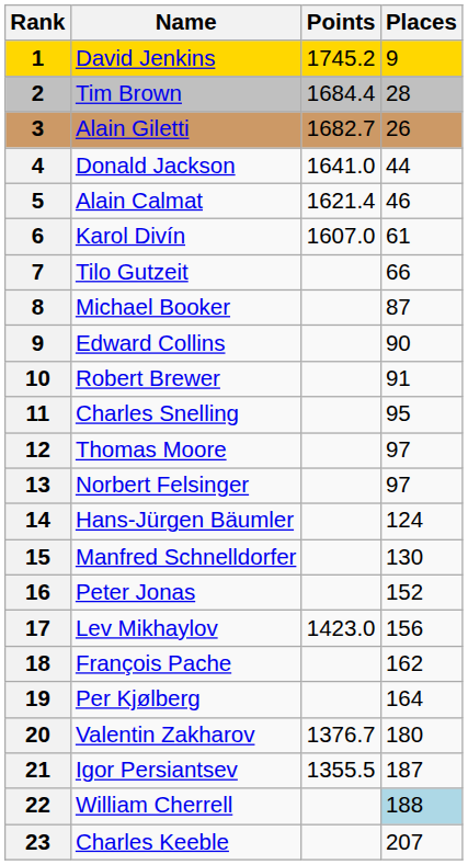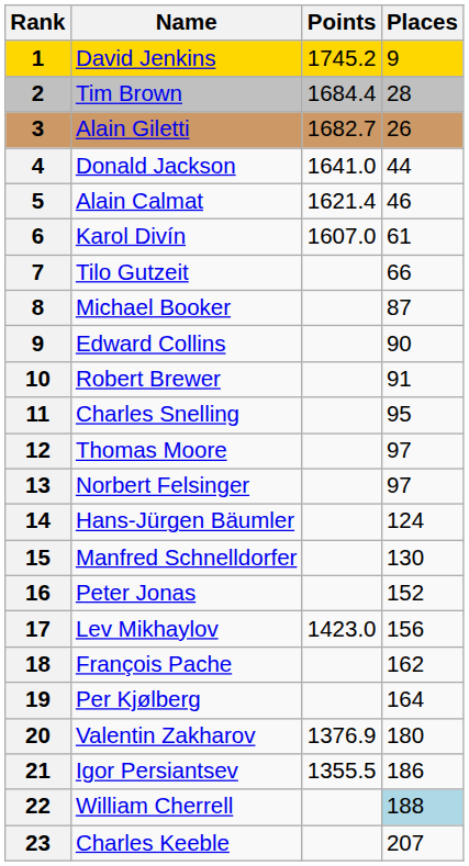 <table class="wikitable">
 <tr>
 <th>Rank</th>
 <th>Name</th>
 <th>Points</th>
 <th>Places</th>
 </tr>
 <tr bgcolor=gold>
 <td align=center><strong>1</strong></td>
 <td> <a href='#'>David Jenkins</a></td>
 <td>1745.2</td>
 <td>9</td>
 </tr>
 <tr bgcolor=silver>
 <td align=center><strong>2</strong></td>
 <td> <a href='#'>Tim Brown</a></td>
 <td>1684.4</td>
 <td>28</td>
 </tr>
 <tr bgcolor=cc9966>
 <td align=center><strong>3</strong></td>
 <td> <a href='#'>Alain Giletti</a></td>
 <td>1682.7</td>
 <td>26</td>
 </tr>
 <tr>
 <th>4</th>
 <td> <a href='#'>Donald Jackson</a></td>
 <td>1641.0</td>
 <td>44</td>
 </tr>
 <tr>
 <th>5</th>
 <td> <a href='#'>Alain Calmat</a></td>
 <td>1621.4</td>
 <td>46</td>
 </tr>
 <tr>
 <th>6</th>
 <td> <a href='#'>Karol Divín</a></td>
 <td>1607.0</td>
 <td>61</td>
 </tr>
 <tr>
 <th>7</th>
 <td> <a href='#'>Tilo Gutzeit</a></td>
 <td></td>
 <td>66</td>
 </tr>
 <tr>
 <th>8</th>
 <td> <a href='#'>Michael Booker</a></td>
 <td></td>
 <td>87</td>
 </tr>
 <tr>
 <th>9</th>
 <td> <a href='#'>Edward Collins</a></td>
 <td></td>
 <td>90</td>
 </tr>
 <tr>
 <th>10</th>
 <td> <a href='#'>Robert Brewer</a></td>
 <td></td>
 <td>91</td>
 </tr>
 <tr>
 <th>11</th>
 <td> <a href='#'>Charles Snelling</a></td>
 <td></td>
 <td>95</td>
 </tr>
 <tr>
 <th>12</th>
 <td> <a href='#'>Thomas Moore</a></td>
 <td></td>
 <td>97</td>
 </tr>
 <tr>
 <th>13</th>
 <td> <a href='#'>Norbert Felsinger</a></td>
 <td></td>
 <td>97</td>
 </tr>
 <tr>
 <th>14</th>
 <td> <a href='#'>Hans-Jürgen Bäumler</a></td>
 <td></td>
 <td>124</td>
 </tr>
 <tr>
 <th>15</th>
 <td> <a href='#'>Manfred Schnelldorfer</a></td>
 <td></td>
 <td>130</td>
 </tr>
 <tr>
 <th>16</th>
 <td> <a href='#'>Peter Jonas</a></td>
 <td></td>
 <td>152</td>
 </tr>
 <tr>
 <th>17</th>
 <td> <a href='#'>Lev Mikhaylov</a></td>
 <td>1423.0</td>
 <td>156</td>
 </tr>
 <tr>
 <th>18</th>
 <td> <a href='#'>François Pache</a></td>
 <td></td>
 <td>162</td>
 </tr>
 <tr>
 <th>19</th>
 <td> <a href='#'>Per Kjølberg</a></td>
 <td></td>
 <td>164</td>
 </tr>
 <tr>
 <th>20</th>
 <td> <a href='#'>Valentin Zakharov</a></td>
-<td>1376.7</td>
+<td>1376.9</td>
 <td>180</td>
 </tr>
 <tr>
 <th>21</th>
 <td> <a href='#'>Igor Persiantsev</a></td>
 <td>1355.5</td>
-<td>187</td>
+<td>186</td>
 </tr>
 <tr>
 <th>22</th>
 <td> <a href='#'>William Cherrell</a></td>
 <td></td>
 <td style="background: lightblue;">188</td>
 </tr>
 <tr>
 <th>23</th>
 <td> <a href='#'>Charles Keeble</a></td>
 <td></td>
 <td>207</td>
 </tr>
 </table>
